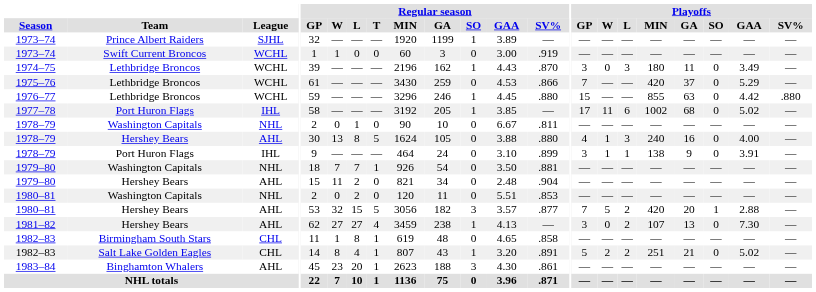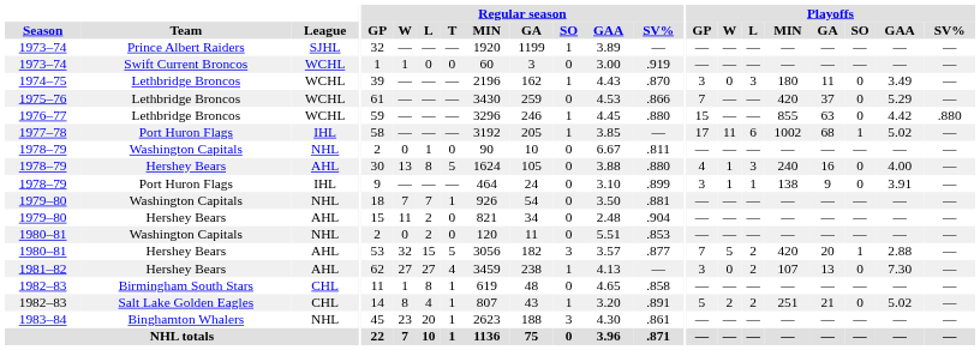 <table border="0" cellpadding="1" cellspacing="0" style="width:90%; text-align:center;">
 <tr bgcolor="#e0e0e0">
 <th colspan="3" bgcolor="#ffffff"></th>
 <th rowspan="99" bgcolor="#ffffff"></th>
 <th colspan="9" bgcolor="#e0e0e0"><a href='#'>Regular season</a></th>
 <th rowspan="99" bgcolor="#ffffff"></th>
 <th colspan="8" bgcolor="#e0e0e0"><a href='#'>Playoffs</a></th>
 </tr>
 <tr bgcolor="#e0e0e0">
 <th><a href='#'>Season</a></th>
 <th>Team</th>
 <th>League</th>
 <th>GP</th>
 <th>W</th>
 <th>L</th>
 <th>T</th>
 <th>MIN</th>
 <th>GA</th>
 <th><a href='#'>SO</a></th>
 <th><a href='#'>GAA</a></th>
 <th><a href='#'>SV%</a></th>
 <th>GP</th>
 <th>W</th>
 <th>L</th>
 <th>MIN</th>
 <th>GA</th>
 <th>SO</th>
 <th>GAA</th>
 <th>SV%</th>
 </tr>
 <tr>
 <td><a href='#'>1973–74</a></td>
 <td><a href='#'>Prince Albert Raiders</a></td>
 <td><a href='#'>SJHL</a></td>
 <td>32</td>
 <td>—</td>
 <td>—</td>
 <td>—</td>
 <td>1920</td>
 <td>1199</td>
 <td>1</td>
 <td>3.89</td>
 <td>—</td>
 <td>—</td>
 <td>—</td>
 <td>—</td>
 <td>—</td>
 <td>—</td>
 <td>—</td>
 <td>—</td>
 <td>—</td>
 </tr>
 <tr bgcolor="#f0f0f0">
 <td><a href='#'>1973–74</a></td>
 <td><a href='#'>Swift Current Broncos</a></td>
 <td><a href='#'>WCHL</a></td>
 <td>1</td>
 <td>1</td>
 <td>0</td>
 <td>0</td>
 <td>60</td>
 <td>3</td>
 <td>0</td>
 <td>3.00</td>
 <td>.919</td>
 <td>—</td>
 <td>—</td>
 <td>—</td>
 <td>—</td>
 <td>—</td>
 <td>—</td>
 <td>—</td>
 <td>—</td>
 </tr>
 <tr>
 <td><a href='#'>1974–75</a></td>
 <td><a href='#'>Lethbridge Broncos</a></td>
 <td>WCHL</td>
 <td>39</td>
 <td>—</td>
 <td>—</td>
 <td>—</td>
 <td>2196</td>
 <td>162</td>
 <td>1</td>
 <td>4.43</td>
 <td>.870</td>
 <td>3</td>
 <td>0</td>
 <td>3</td>
 <td>180</td>
 <td>11</td>
 <td>0</td>
 <td>3.49</td>
 <td>—</td>
 </tr>
 <tr bgcolor="#f0f0f0">
 <td><a href='#'>1975–76</a></td>
 <td>Lethbridge Broncos</td>
 <td>WCHL</td>
 <td>61</td>
 <td>—</td>
 <td>—</td>
 <td>—</td>
 <td>3430</td>
 <td>259</td>
 <td>0</td>
 <td>4.53</td>
 <td>.866</td>
 <td>7</td>
 <td>—</td>
 <td>—</td>
 <td>420</td>
 <td>37</td>
 <td>0</td>
 <td>5.29</td>
 <td>—</td>
 </tr>
 <tr>
 <td><a href='#'>1976–77</a></td>
 <td>Lethbridge Broncos</td>
 <td>WCHL</td>
 <td>59</td>
 <td>—</td>
 <td>—</td>
 <td>—</td>
 <td>3296</td>
 <td>246</td>
 <td>1</td>
 <td>4.45</td>
 <td>.880</td>
 <td>15</td>
 <td>—</td>
 <td>—</td>
 <td>855</td>
 <td>63</td>
 <td>0</td>
 <td>4.42</td>
 <td>.880</td>
 </tr>
 <tr bgcolor="#f0f0f0">
 <td><a href='#'>1977–78</a></td>
 <td><a href='#'>Port Huron Flags</a></td>
 <td><a href='#'>IHL</a></td>
 <td>58</td>
 <td>—</td>
 <td>—</td>
 <td>—</td>
 <td>3192</td>
 <td>205</td>
 <td>1</td>
 <td>3.85</td>
 <td>—</td>
 <td>17</td>
 <td>11</td>
 <td>6</td>
 <td>1002</td>
 <td>68</td>
-<td>0</td>
+<td>1</td>
 <td>5.02</td>
 <td>—</td>
 </tr>
 <tr>
 <td><a href='#'>1978–79</a></td>
 <td><a href='#'>Washington Capitals</a></td>
 <td><a href='#'>NHL</a></td>
 <td>2</td>
 <td>0</td>
 <td>1</td>
 <td>0</td>
 <td>90</td>
 <td>10</td>
 <td>0</td>
 <td>6.67</td>
 <td>.811</td>
 <td>—</td>
 <td>—</td>
 <td>—</td>
 <td>—</td>
 <td>—</td>
 <td>—</td>
 <td>—</td>
 <td>—</td>
 </tr>
 <tr bgcolor="#f0f0f0">
 <td><a href='#'>1978–79</a></td>
 <td><a href='#'>Hershey Bears</a></td>
 <td><a href='#'>AHL</a></td>
 <td>30</td>
 <td>13</td>
 <td>8</td>
 <td>5</td>
 <td>1624</td>
 <td>105</td>
 <td>0</td>
 <td>3.88</td>
 <td>.880</td>
 <td>4</td>
 <td>1</td>
 <td>3</td>
 <td>240</td>
 <td>16</td>
 <td>0</td>
 <td>4.00</td>
 <td>—</td>
 </tr>
 <tr>
 <td><a href='#'>1978–79</a></td>
 <td>Port Huron Flags</td>
 <td>IHL</td>
 <td>9</td>
 <td>—</td>
 <td>—</td>
 <td>—</td>
 <td>464</td>
 <td>24</td>
 <td>0</td>
 <td>3.10</td>
 <td>.899</td>
 <td>3</td>
 <td>1</td>
 <td>1</td>
 <td>138</td>
 <td>9</td>
 <td>0</td>
 <td>3.91</td>
 <td>—</td>
 </tr>
 <tr bgcolor="#f0f0f0">
 <td><a href='#'>1979–80</a></td>
 <td>Washington Capitals</td>
 <td>NHL</td>
 <td>18</td>
 <td>7</td>
 <td>7</td>
 <td>1</td>
 <td>926</td>
 <td>54</td>
 <td>0</td>
 <td>3.50</td>
 <td>.881</td>
 <td>—</td>
 <td>—</td>
 <td>—</td>
 <td>—</td>
 <td>—</td>
 <td>—</td>
 <td>—</td>
 <td>—</td>
 </tr>
 <tr>
 <td><a href='#'>1979–80</a></td>
 <td>Hershey Bears</td>
 <td>AHL</td>
 <td>15</td>
 <td>11</td>
 <td>2</td>
 <td>0</td>
 <td>821</td>
 <td>34</td>
 <td>0</td>
 <td>2.48</td>
 <td>.904</td>
 <td>—</td>
 <td>—</td>
 <td>—</td>
 <td>—</td>
 <td>—</td>
 <td>—</td>
 <td>—</td>
 <td>—</td>
 </tr>
 <tr bgcolor="#f0f0f0">
 <td><a href='#'>1980–81</a></td>
 <td>Washington Capitals</td>
 <td>NHL</td>
 <td>2</td>
 <td>0</td>
 <td>2</td>
 <td>0</td>
 <td>120</td>
 <td>11</td>
 <td>0</td>
 <td>5.51</td>
 <td>.853</td>
 <td>—</td>
 <td>—</td>
 <td>—</td>
 <td>—</td>
 <td>—</td>
 <td>—</td>
 <td>—</td>
 <td>—</td>
 </tr>
 <tr>
 <td><a href='#'>1980–81</a></td>
 <td>Hershey Bears</td>
 <td>AHL</td>
 <td>53</td>
 <td>32</td>
 <td>15</td>
 <td>5</td>
 <td>3056</td>
 <td>182</td>
 <td>3</td>
 <td>3.57</td>
 <td>.877</td>
 <td>7</td>
 <td>5</td>
 <td>2</td>
 <td>420</td>
 <td>20</td>
 <td>1</td>
 <td>2.88</td>
 <td>—</td>
 </tr>
 <tr bgcolor="#f0f0f0">
 <td><a href='#'>1981–82</a></td>
 <td>Hershey Bears</td>
 <td>AHL</td>
 <td>62</td>
 <td>27</td>
 <td>27</td>
 <td>4</td>
 <td>3459</td>
 <td>238</td>
 <td>1</td>
 <td>4.13</td>
 <td>—</td>
 <td>3</td>
 <td>0</td>
 <td>2</td>
 <td>107</td>
 <td>13</td>
 <td>0</td>
 <td>7.30</td>
 <td>—</td>
 </tr>
 <tr>
 <td><a href='#'>1982–83</a></td>
 <td><a href='#'>Birmingham South Stars</a></td>
 <td><a href='#'>CHL</a></td>
 <td>11</td>
 <td>1</td>
 <td>8</td>
 <td>1</td>
 <td>619</td>
 <td>48</td>
 <td>0</td>
 <td>4.65</td>
 <td>.858</td>
 <td>—</td>
 <td>—</td>
 <td>—</td>
 <td>—</td>
 <td>—</td>
 <td>—</td>
 <td>—</td>
 <td>—</td>
 </tr>
 <tr bgcolor="#f0f0f0">
 <td>1982–83</td>
 <td><a href='#'>Salt Lake Golden Eagles</a></td>
 <td>CHL</td>
 <td>14</td>
 <td>8</td>
 <td>4</td>
 <td>1</td>
 <td>807</td>
 <td>43</td>
 <td>1</td>
 <td>3.20</td>
 <td>.891</td>
 <td>5</td>
 <td>2</td>
 <td>2</td>
 <td>251</td>
 <td>21</td>
 <td>0</td>
 <td>5.02</td>
 <td>—</td>
 </tr>
 <tr>
 <td><a href='#'>1983–84</a></td>
 <td><a href='#'>Binghamton Whalers</a></td>
-<td>AHL</td>
+<td>NHL</td>
 <td>45</td>
 <td>23</td>
 <td>20</td>
 <td>1</td>
 <td>2623</td>
 <td>188</td>
 <td>3</td>
 <td>4.30</td>
 <td>.861</td>
 <td>—</td>
 <td>—</td>
 <td>—</td>
 <td>—</td>
 <td>—</td>
 <td>—</td>
 <td>—</td>
 <td>—</td>
 </tr>
 <tr bgcolor="#e0e0e0">
 <th colspan=3>NHL totals</th>
 <th>22</th>
 <th>7</th>
 <th>10</th>
 <th>1</th>
 <th>1136</th>
 <th>75</th>
 <th>0</th>
 <th>3.96</th>
 <th>.871</th>
 <th>—</th>
 <th>—</th>
 <th>—</th>
 <th>—</th>
 <th>—</th>
 <th>—</th>
 <th>—</th>
 <th>—</th>
 </tr>
 </table>
